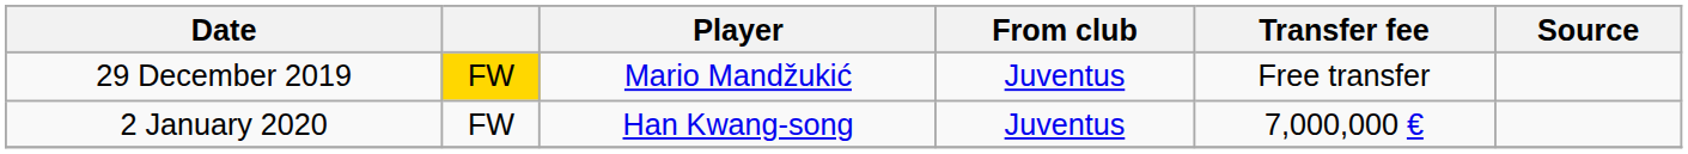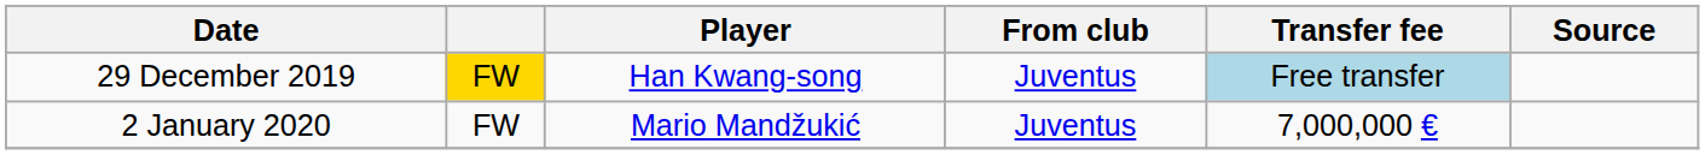 <table class="wikitable sortable" style="width:60%; text-align:center; font-size:85%; text-align:centre;">
 <tr>
 <th>Date</th>
 <th></th>
 <th>Player</th>
 <th>From club</th>
 <th>Transfer fee</th>
 <th>Source</th>
 </tr>
 <tr>
 <td>29 December 2019</td>
 <td style="background: gold;">FW</td>
-<td> <a href='#'>Mario Mandžukić</a></td>
+<td> <a href='#'>Han Kwang-song</a></td>
 <td> <a href='#'>Juventus</a></td>
-<td>Free transfer</td>
+<td style="background: lightblue;">Free transfer</td>
 <td></td>
 </tr>
 <tr>
 <td>2 January 2020</td>
 <td>FW</td>
-<td> <a href='#'>Han Kwang-song</a></td>
+<td> <a href='#'>Mario Mandžukić</a></td>
 <td> <a href='#'>Juventus</a></td>
 <td>7,000,000 <a href='#'>€</a></td>
 <td></td>
 </tr>
 <tr>
 </tr>
 </table>
